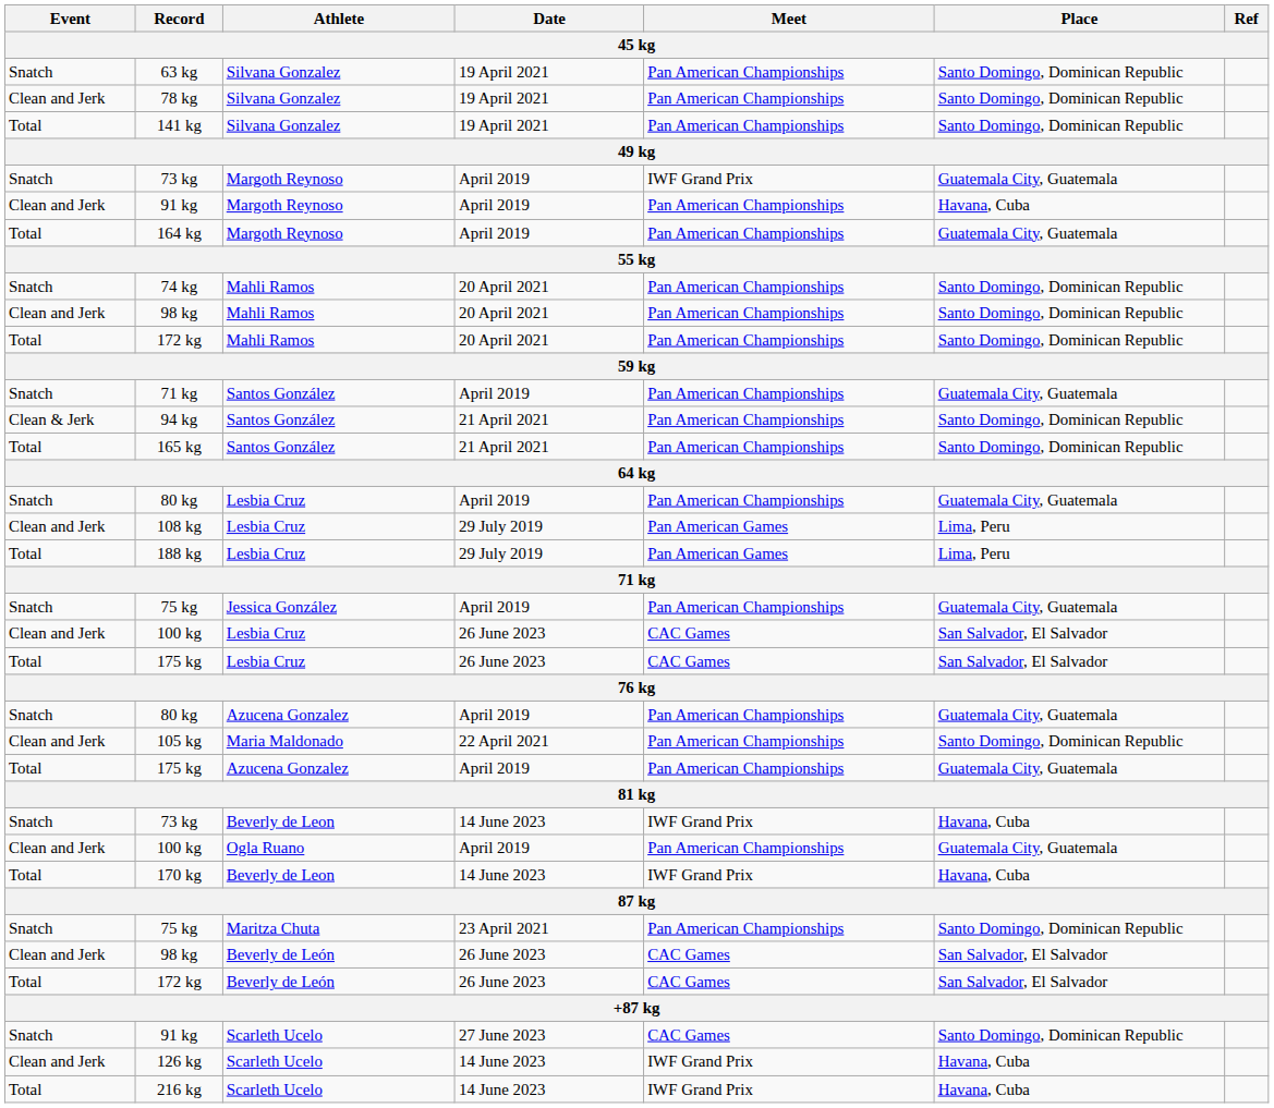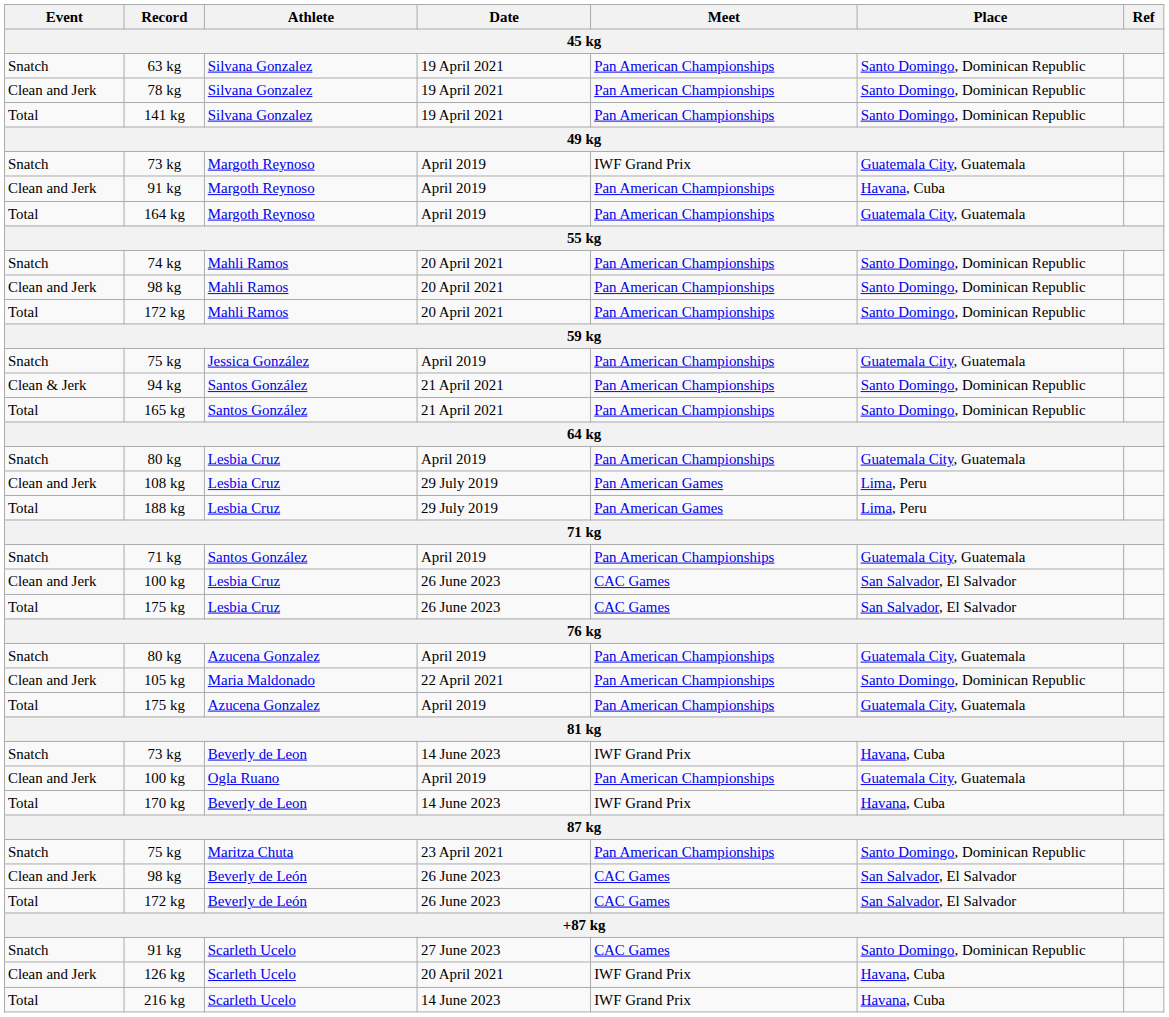 <table class="wikitable" style="font-size:95%;">
 <tr>
 <th width=9%>Event</th>
 <th width=6%>Record</th>
 <th width=16%>Athlete</th>
 <th width=13%>Date</th>
 <th width=20%>Meet</th>
 <th width=20%>Place</th>
 <th width=3%>Ref</th>
 </tr>
 <tr bgcolor="#DDDDDD">
 <th colspan="7">45 kg</th>
 </tr>
 <tr>
 <td>Snatch</td>
 <td align="center">63 kg</td>
 <td><a href='#'>Silvana Gonzalez</a></td>
 <td>19 April 2021</td>
 <td><a href='#'>Pan American Championships</a></td>
 <td><a href='#'>Santo Domingo</a>, Dominican Republic</td>
 <td></td>
 </tr>
 <tr>
 <td>Clean and Jerk</td>
 <td align="center">78 kg</td>
 <td><a href='#'>Silvana Gonzalez</a></td>
 <td>19 April 2021</td>
 <td><a href='#'>Pan American Championships</a></td>
 <td><a href='#'>Santo Domingo</a>, Dominican Republic</td>
 <td></td>
 </tr>
 <tr>
 <td>Total</td>
 <td align="center">141 kg</td>
 <td><a href='#'>Silvana Gonzalez</a></td>
 <td>19 April 2021</td>
 <td><a href='#'>Pan American Championships</a></td>
 <td><a href='#'>Santo Domingo</a>, Dominican Republic</td>
 <td></td>
 </tr>
 <tr bgcolor="#DDDDDD">
 <th colspan="7">49 kg</th>
 </tr>
 <tr>
 <td>Snatch</td>
 <td align="center">73 kg</td>
 <td><a href='#'>Margoth Reynoso</a></td>
 <td>April 2019</td>
 <td>IWF Grand Prix</td>
 <td><a href='#'>Guatemala City</a>, Guatemala</td>
 <td></td>
 </tr>
 <tr>
 <td>Clean and Jerk</td>
 <td align="center">91 kg</td>
 <td><a href='#'>Margoth Reynoso</a></td>
 <td>April 2019</td>
 <td><a href='#'>Pan American Championships</a></td>
 <td><a href='#'>Havana</a>, Cuba</td>
 <td></td>
 </tr>
 <tr>
 <td>Total</td>
 <td align="center">164 kg</td>
 <td><a href='#'>Margoth Reynoso</a></td>
 <td>April 2019</td>
 <td><a href='#'>Pan American Championships</a></td>
 <td><a href='#'>Guatemala City</a>, Guatemala</td>
 <td></td>
 </tr>
 <tr bgcolor="#DDDDDD">
 <th colspan="7">55 kg</th>
 </tr>
 <tr>
 <td>Snatch</td>
 <td align="center">74 kg</td>
 <td><a href='#'>Mahli Ramos</a></td>
 <td>20 April 2021</td>
 <td><a href='#'>Pan American Championships</a></td>
 <td><a href='#'>Santo Domingo</a>, Dominican Republic</td>
 <td></td>
 </tr>
 <tr>
 <td>Clean and Jerk</td>
 <td align="center">98 kg</td>
 <td><a href='#'>Mahli Ramos</a></td>
 <td>20 April 2021</td>
 <td><a href='#'>Pan American Championships</a></td>
 <td><a href='#'>Santo Domingo</a>, Dominican Republic</td>
 <td></td>
 </tr>
 <tr>
 <td>Total</td>
 <td align="center">172 kg</td>
 <td><a href='#'>Mahli Ramos</a></td>
 <td>20 April 2021</td>
 <td><a href='#'>Pan American Championships</a></td>
 <td><a href='#'>Santo Domingo</a>, Dominican Republic</td>
 <td></td>
 </tr>
 <tr bgcolor="#DDDDDD">
 <th colspan="7">59 kg</th>
 </tr>
 <tr>
 <td>Snatch</td>
-<td align="center">71 kg</td>
-<td><a href='#'>Santos González</a></td>
+<td align="center">75 kg</td>
+<td><a href='#'>Jessica González</a></td>
 <td>April 2019</td>
 <td><a href='#'>Pan American Championships</a></td>
 <td><a href='#'>Guatemala City</a>, Guatemala</td>
 <td></td>
 </tr>
 <tr>
 <td>Clean & Jerk</td>
 <td align="center">94 kg</td>
 <td><a href='#'>Santos González</a></td>
 <td>21 April 2021</td>
 <td><a href='#'>Pan American Championships</a></td>
 <td><a href='#'>Santo Domingo</a>, Dominican Republic</td>
 <td></td>
 </tr>
 <tr>
 <td>Total</td>
 <td align="center">165 kg</td>
 <td><a href='#'>Santos González</a></td>
 <td>21 April 2021</td>
 <td><a href='#'>Pan American Championships</a></td>
 <td><a href='#'>Santo Domingo</a>, Dominican Republic</td>
 <td></td>
 </tr>
 <tr bgcolor="#DDDDDD">
 <th colspan="7">64 kg</th>
 </tr>
 <tr>
 <td>Snatch</td>
 <td align="center">80 kg</td>
 <td><a href='#'>Lesbia Cruz</a></td>
 <td>April 2019</td>
 <td><a href='#'>Pan American Championships</a></td>
 <td><a href='#'>Guatemala City</a>, Guatemala</td>
 <td></td>
 </tr>
 <tr>
 <td>Clean and Jerk</td>
 <td align="center">108 kg</td>
 <td><a href='#'>Lesbia Cruz</a></td>
 <td>29 July 2019</td>
 <td><a href='#'>Pan American Games</a></td>
 <td><a href='#'>Lima</a>, Peru</td>
 <td></td>
 </tr>
 <tr>
 <td>Total</td>
 <td align="center">188 kg</td>
 <td><a href='#'>Lesbia Cruz</a></td>
 <td>29 July 2019</td>
 <td><a href='#'>Pan American Games</a></td>
 <td><a href='#'>Lima</a>, Peru</td>
 <td></td>
 </tr>
 <tr bgcolor="#DDDDDD">
 <th colspan="7">71 kg</th>
 </tr>
 <tr>
 <td>Snatch</td>
-<td align="center">75 kg</td>
-<td><a href='#'>Jessica González</a></td>
+<td align="center">71 kg</td>
+<td><a href='#'>Santos González</a></td>
 <td>April 2019</td>
 <td><a href='#'>Pan American Championships</a></td>
 <td><a href='#'>Guatemala City</a>, Guatemala</td>
 <td></td>
 </tr>
 <tr>
 <td>Clean and Jerk</td>
 <td align="center">100 kg</td>
 <td><a href='#'>Lesbia Cruz</a></td>
 <td>26 June 2023</td>
 <td><a href='#'>CAC Games</a></td>
 <td><a href='#'>San Salvador</a>, El Salvador</td>
 <td></td>
 </tr>
 <tr>
 <td>Total</td>
 <td align="center">175 kg</td>
 <td><a href='#'>Lesbia Cruz</a></td>
 <td>26 June 2023</td>
 <td><a href='#'>CAC Games</a></td>
 <td><a href='#'>San Salvador</a>, El Salvador</td>
 <td></td>
 </tr>
 <tr bgcolor="#DDDDDD">
 <th colspan="7">76 kg</th>
 </tr>
 <tr>
 <td>Snatch</td>
 <td align="center">80 kg</td>
 <td><a href='#'>Azucena Gonzalez</a></td>
 <td>April 2019</td>
 <td><a href='#'>Pan American Championships</a></td>
 <td><a href='#'>Guatemala City</a>, Guatemala</td>
 <td></td>
 </tr>
 <tr>
 <td>Clean and Jerk</td>
 <td align="center">105 kg</td>
 <td><a href='#'>Maria Maldonado</a></td>
 <td>22 April 2021</td>
 <td><a href='#'>Pan American Championships</a></td>
 <td><a href='#'>Santo Domingo</a>, Dominican Republic</td>
 <td></td>
 </tr>
 <tr>
 <td>Total</td>
 <td align="center">175 kg</td>
 <td><a href='#'>Azucena Gonzalez</a></td>
 <td>April 2019</td>
 <td><a href='#'>Pan American Championships</a></td>
 <td><a href='#'>Guatemala City</a>, Guatemala</td>
 <td></td>
 </tr>
 <tr bgcolor="#DDDDDD">
 <th colspan="7">81 kg</th>
 </tr>
 <tr>
 <td>Snatch</td>
 <td align="center">73 kg</td>
 <td><a href='#'>Beverly de Leon</a></td>
 <td>14 June 2023</td>
 <td>IWF Grand Prix</td>
 <td><a href='#'>Havana</a>, Cuba</td>
 <td></td>
 </tr>
 <tr>
 <td>Clean and Jerk</td>
 <td align="center">100 kg</td>
 <td><a href='#'>Ogla Ruano</a></td>
 <td>April 2019</td>
 <td><a href='#'>Pan American Championships</a></td>
 <td><a href='#'>Guatemala City</a>, Guatemala</td>
 <td></td>
 </tr>
 <tr>
 <td>Total</td>
 <td align="center">170 kg</td>
 <td><a href='#'>Beverly de Leon</a></td>
 <td>14 June 2023</td>
 <td>IWF Grand Prix</td>
 <td><a href='#'>Havana</a>, Cuba</td>
 <td></td>
 </tr>
 <tr bgcolor="#DDDDDD">
 <th colspan="7">87 kg</th>
 </tr>
 <tr>
 <td>Snatch</td>
 <td align="center">75 kg</td>
 <td><a href='#'>Maritza Chuta</a></td>
 <td>23 April 2021</td>
 <td><a href='#'>Pan American Championships</a></td>
 <td><a href='#'>Santo Domingo</a>, Dominican Republic</td>
 <td></td>
 </tr>
 <tr>
 <td>Clean and Jerk</td>
 <td align="center">98 kg</td>
 <td><a href='#'>Beverly de León</a></td>
 <td>26 June 2023</td>
 <td><a href='#'>CAC Games</a></td>
 <td><a href='#'>San Salvador</a>, El Salvador</td>
 <td></td>
 </tr>
 <tr>
 <td>Total</td>
 <td align="center">172 kg</td>
 <td><a href='#'>Beverly de León</a></td>
 <td>26 June 2023</td>
 <td><a href='#'>CAC Games</a></td>
 <td><a href='#'>San Salvador</a>, El Salvador</td>
 <td></td>
 </tr>
 <tr bgcolor="#DDDDDD">
 <th colspan="7">+87 kg</th>
 </tr>
 <tr>
 <td>Snatch</td>
 <td align="center">91 kg</td>
 <td><a href='#'>Scarleth Ucelo</a></td>
 <td>27 June 2023</td>
 <td><a href='#'>CAC Games</a></td>
 <td><a href='#'>Santo Domingo</a>, Dominican Republic</td>
 <td></td>
 </tr>
 <tr>
 <td>Clean and Jerk</td>
 <td align="center">126 kg</td>
 <td><a href='#'>Scarleth Ucelo</a></td>
-<td>14 June 2023</td>
+<td>20 April 2021</td>
 <td>IWF Grand Prix</td>
 <td><a href='#'>Havana</a>, Cuba</td>
 <td></td>
 </tr>
 <tr>
 <td>Total</td>
 <td align="center">216 kg</td>
 <td><a href='#'>Scarleth Ucelo</a></td>
 <td>14 June 2023</td>
 <td>IWF Grand Prix</td>
 <td><a href='#'>Havana</a>, Cuba</td>
 <td></td>
 </tr>
 </table>
